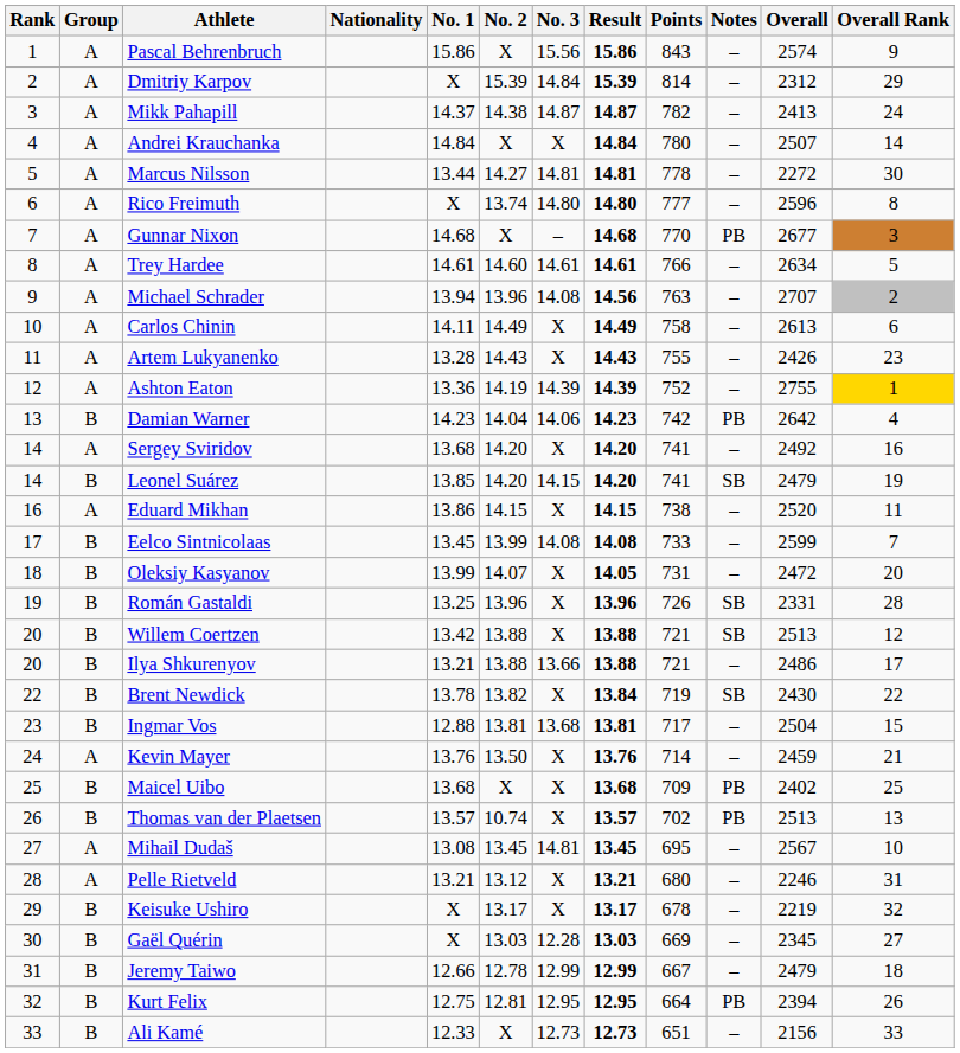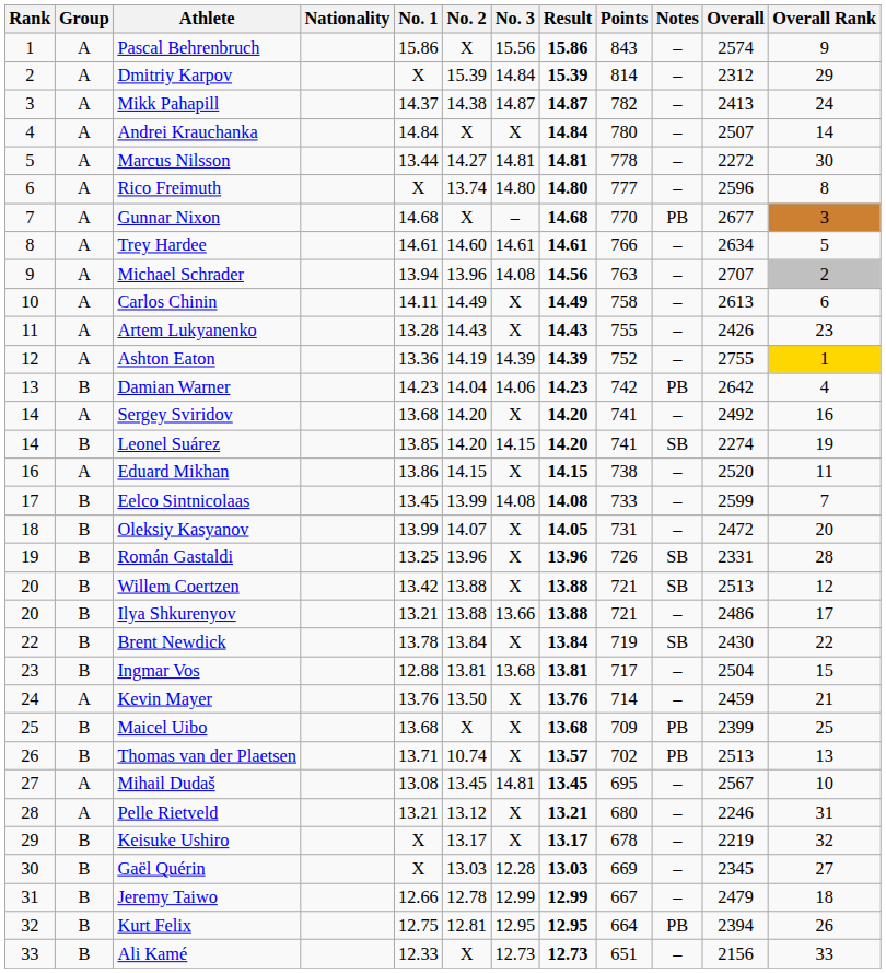 <table class="wikitable sortable" style="text-align:center">
 <tr>
 <th>Rank</th>
 <th>Group</th>
 <th>Athlete</th>
 <th>Nationality</th>
 <th>No. 1</th>
 <th>No. 2</th>
 <th>No. 3</th>
 <th>Result</th>
 <th>Points</th>
 <th>Notes</th>
 <th>Overall</th>
 <th>Overall Rank</th>
 </tr>
 <tr>
 <td>1</td>
 <td>A</td>
 <td align=left><a href='#'>Pascal Behrenbruch</a></td>
 <td align=left></td>
 <td>15.86</td>
 <td>X</td>
 <td>15.56</td>
 <td><strong>15.86</strong></td>
 <td>843</td>
 <td>–</td>
 <td>2574</td>
 <td>9</td>
 </tr>
 <tr>
 <td>2</td>
 <td>A</td>
 <td align=left><a href='#'>Dmitriy Karpov</a></td>
 <td align=left></td>
 <td>X</td>
 <td>15.39</td>
 <td>14.84</td>
 <td><strong>15.39</strong></td>
 <td>814</td>
 <td>–</td>
 <td>2312</td>
 <td>29</td>
 </tr>
 <tr>
 <td>3</td>
 <td>A</td>
 <td align=left><a href='#'>Mikk Pahapill</a></td>
 <td align=left></td>
 <td>14.37</td>
 <td>14.38</td>
 <td>14.87</td>
 <td><strong>14.87</strong></td>
 <td>782</td>
 <td>–</td>
 <td>2413</td>
 <td>24</td>
 </tr>
 <tr>
 <td>4</td>
 <td>A</td>
 <td align=left><a href='#'>Andrei Krauchanka</a></td>
 <td align=left></td>
 <td>14.84</td>
 <td>X</td>
 <td>X</td>
 <td><strong>14.84</strong></td>
 <td>780</td>
 <td>–</td>
 <td>2507</td>
 <td>14</td>
 </tr>
 <tr>
 <td>5</td>
 <td>A</td>
 <td align=left><a href='#'>Marcus Nilsson</a></td>
 <td align=left></td>
 <td>13.44</td>
 <td>14.27</td>
 <td>14.81</td>
 <td><strong>14.81</strong></td>
 <td>778</td>
 <td>–</td>
 <td>2272</td>
 <td>30</td>
 </tr>
 <tr>
 <td>6</td>
 <td>A</td>
 <td align=left><a href='#'>Rico Freimuth</a></td>
 <td align=left></td>
 <td>X</td>
 <td>13.74</td>
 <td>14.80</td>
 <td><strong>14.80</strong></td>
 <td>777</td>
 <td>–</td>
 <td>2596</td>
 <td>8</td>
 </tr>
 <tr>
 <td>7</td>
 <td>A</td>
 <td align=left><a href='#'>Gunnar Nixon</a></td>
 <td align=left></td>
 <td>14.68</td>
 <td>X</td>
 <td>–</td>
 <td><strong>14.68</strong></td>
 <td>770</td>
 <td>PB</td>
 <td>2677</td>
 <td style="background-color:#cd7f32">3</td>
 </tr>
 <tr>
 <td>8</td>
 <td>A</td>
 <td align=left><a href='#'>Trey Hardee</a></td>
 <td align=left></td>
 <td>14.61</td>
 <td>14.60</td>
 <td>14.61</td>
 <td><strong>14.61</strong></td>
 <td>766</td>
 <td>–</td>
 <td>2634</td>
 <td>5</td>
 </tr>
 <tr>
 <td>9</td>
 <td>A</td>
 <td align=left><a href='#'>Michael Schrader</a></td>
 <td align=left></td>
 <td>13.94</td>
 <td>13.96</td>
 <td>14.08</td>
 <td><strong>14.56</strong></td>
 <td>763</td>
 <td>–</td>
 <td>2707</td>
 <td style="background-color:#c0c0c0">2</td>
 </tr>
 <tr>
 <td>10</td>
 <td>A</td>
 <td align=left><a href='#'>Carlos Chinin</a></td>
 <td align=left></td>
 <td>14.11</td>
 <td>14.49</td>
 <td>X</td>
 <td><strong>14.49</strong></td>
 <td>758</td>
 <td>–</td>
 <td>2613</td>
 <td>6</td>
 </tr>
 <tr>
 <td>11</td>
 <td>A</td>
 <td align=left><a href='#'>Artem Lukyanenko</a></td>
 <td align=left></td>
 <td>13.28</td>
 <td>14.43</td>
 <td>X</td>
 <td><strong>14.43</strong></td>
 <td>755</td>
 <td>–</td>
 <td>2426</td>
 <td>23</td>
 </tr>
 <tr>
 <td>12</td>
 <td>A</td>
 <td align=left><a href='#'>Ashton Eaton</a></td>
 <td align=left></td>
 <td>13.36</td>
 <td>14.19</td>
 <td>14.39</td>
 <td><strong>14.39</strong></td>
 <td>752</td>
 <td>–</td>
 <td>2755</td>
 <td style="background-color:#ffd700">1</td>
 </tr>
 <tr>
 <td>13</td>
 <td>B</td>
 <td align=left><a href='#'>Damian Warner</a></td>
 <td align=left></td>
 <td>14.23</td>
 <td>14.04</td>
 <td>14.06</td>
 <td><strong>14.23</strong></td>
 <td>742</td>
 <td>PB</td>
 <td>2642</td>
 <td>4</td>
 </tr>
 <tr>
 <td>14</td>
 <td>A</td>
 <td align=left><a href='#'>Sergey Sviridov</a></td>
 <td align=left></td>
 <td>13.68</td>
 <td>14.20</td>
 <td>X</td>
 <td><strong>14.20</strong></td>
 <td>741</td>
 <td>–</td>
 <td>2492</td>
 <td>16</td>
 </tr>
 <tr>
 <td>14</td>
 <td>B</td>
 <td align=left><a href='#'>Leonel Suárez</a></td>
 <td align=left></td>
 <td>13.85</td>
 <td>14.20</td>
 <td>14.15</td>
 <td><strong>14.20</strong></td>
 <td>741</td>
 <td>SB</td>
-<td>2479</td>
+<td>2274</td>
 <td>19</td>
 </tr>
 <tr>
 <td>16</td>
 <td>A</td>
 <td align=left><a href='#'>Eduard Mikhan</a></td>
 <td align=left></td>
 <td>13.86</td>
 <td>14.15</td>
 <td>X</td>
 <td><strong>14.15</strong></td>
 <td>738</td>
 <td>–</td>
 <td>2520</td>
 <td>11</td>
 </tr>
 <tr>
 <td>17</td>
 <td>B</td>
 <td align=left><a href='#'>Eelco Sintnicolaas</a></td>
 <td align=left></td>
 <td>13.45</td>
 <td>13.99</td>
 <td>14.08</td>
 <td><strong>14.08</strong></td>
 <td>733</td>
 <td>–</td>
 <td>2599</td>
 <td>7</td>
 </tr>
 <tr>
 <td>18</td>
 <td>B</td>
 <td align=left><a href='#'>Oleksiy Kasyanov</a></td>
 <td align=left></td>
 <td>13.99</td>
 <td>14.07</td>
 <td>X</td>
 <td><strong>14.05</strong></td>
 <td>731</td>
 <td>–</td>
 <td>2472</td>
 <td>20</td>
 </tr>
 <tr>
 <td>19</td>
 <td>B</td>
 <td align=left><a href='#'>Román Gastaldi</a></td>
 <td align=left></td>
 <td>13.25</td>
 <td>13.96</td>
 <td>X</td>
 <td><strong>13.96</strong></td>
 <td>726</td>
 <td>SB</td>
 <td>2331</td>
 <td>28</td>
 </tr>
 <tr>
 <td>20</td>
 <td>B</td>
 <td align=left><a href='#'>Willem Coertzen</a></td>
 <td align=left></td>
 <td>13.42</td>
 <td>13.88</td>
 <td>X</td>
 <td><strong>13.88</strong></td>
 <td>721</td>
 <td>SB</td>
 <td>2513</td>
 <td>12</td>
 </tr>
 <tr>
 <td>20</td>
 <td>B</td>
 <td align=left><a href='#'>Ilya Shkurenyov</a></td>
 <td align=left></td>
 <td>13.21</td>
 <td>13.88</td>
 <td>13.66</td>
 <td><strong>13.88</strong></td>
 <td>721</td>
 <td>–</td>
 <td>2486</td>
 <td>17</td>
 </tr>
 <tr>
 <td>22</td>
 <td>B</td>
 <td align=left><a href='#'>Brent Newdick</a></td>
 <td align=left></td>
 <td>13.78</td>
-<td>13.82</td>
+<td>13.84</td>
 <td>X</td>
 <td><strong>13.84</strong></td>
 <td>719</td>
 <td>SB</td>
 <td>2430</td>
 <td>22</td>
 </tr>
 <tr>
 <td>23</td>
 <td>B</td>
 <td align=left><a href='#'>Ingmar Vos</a></td>
 <td align=left></td>
 <td>12.88</td>
 <td>13.81</td>
 <td>13.68</td>
 <td><strong>13.81</strong></td>
 <td>717</td>
 <td>–</td>
 <td>2504</td>
 <td>15</td>
 </tr>
 <tr>
 <td>24</td>
 <td>A</td>
 <td align=left><a href='#'>Kevin Mayer</a></td>
 <td align=left></td>
 <td>13.76</td>
 <td>13.50</td>
 <td>X</td>
 <td><strong>13.76</strong></td>
 <td>714</td>
 <td>–</td>
 <td>2459</td>
 <td>21</td>
 </tr>
 <tr>
 <td>25</td>
 <td>B</td>
 <td align=left><a href='#'>Maicel Uibo</a></td>
 <td align=left></td>
 <td>13.68</td>
 <td>X</td>
 <td>X</td>
 <td><strong>13.68</strong></td>
 <td>709</td>
 <td>PB</td>
-<td>2402</td>
+<td>2399</td>
 <td>25</td>
 </tr>
 <tr>
 <td>26</td>
 <td>B</td>
 <td align=left><a href='#'>Thomas van der Plaetsen</a></td>
 <td align=left></td>
-<td>13.57</td>
+<td>13.71</td>
 <td>10.74</td>
 <td>X</td>
 <td><strong>13.57</strong></td>
 <td>702</td>
 <td>PB</td>
 <td>2513</td>
 <td>13</td>
 </tr>
 <tr>
 <td>27</td>
 <td>A</td>
 <td align=left><a href='#'>Mihail Dudaš</a></td>
 <td align=left></td>
 <td>13.08</td>
 <td>13.45</td>
 <td>14.81</td>
 <td><strong>13.45</strong></td>
 <td>695</td>
 <td>–</td>
 <td>2567</td>
 <td>10</td>
 </tr>
 <tr>
 <td>28</td>
 <td>A</td>
 <td align=left><a href='#'>Pelle Rietveld</a></td>
 <td align=left></td>
 <td>13.21</td>
 <td>13.12</td>
 <td>X</td>
 <td><strong>13.21</strong></td>
 <td>680</td>
 <td>–</td>
 <td>2246</td>
 <td>31</td>
 </tr>
 <tr>
 <td>29</td>
 <td>B</td>
 <td align=left><a href='#'>Keisuke Ushiro</a></td>
 <td align=left></td>
 <td>X</td>
 <td>13.17</td>
 <td>X</td>
 <td><strong>13.17</strong></td>
 <td>678</td>
 <td>–</td>
 <td>2219</td>
 <td>32</td>
 </tr>
 <tr>
 <td>30</td>
 <td>B</td>
 <td align=left><a href='#'>Gaël Quérin</a></td>
 <td align=left></td>
 <td>X</td>
 <td>13.03</td>
 <td>12.28</td>
 <td><strong>13.03</strong></td>
 <td>669</td>
 <td>–</td>
 <td>2345</td>
 <td>27</td>
 </tr>
 <tr>
 <td>31</td>
 <td>B</td>
 <td align=left><a href='#'>Jeremy Taiwo</a></td>
 <td align=left></td>
 <td>12.66</td>
 <td>12.78</td>
 <td>12.99</td>
 <td><strong>12.99</strong></td>
 <td>667</td>
 <td>–</td>
 <td>2479</td>
 <td>18</td>
 </tr>
 <tr>
 <td>32</td>
 <td>B</td>
 <td align=left><a href='#'>Kurt Felix</a></td>
 <td align=left></td>
 <td>12.75</td>
 <td>12.81</td>
 <td>12.95</td>
 <td><strong>12.95</strong></td>
 <td>664</td>
 <td>PB</td>
 <td>2394</td>
 <td>26</td>
 </tr>
 <tr>
 <td>33</td>
 <td>B</td>
 <td align=left><a href='#'>Ali Kamé</a></td>
 <td align=left></td>
 <td>12.33</td>
 <td>X</td>
 <td>12.73</td>
 <td><strong>12.73</strong></td>
 <td>651</td>
 <td>–</td>
 <td>2156</td>
 <td>33</td>
 </tr>
 </table>
